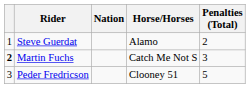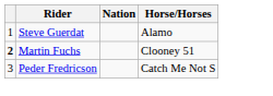 <table class="wikitable">
 <tr>
 <th></th>
 <th>Rider</th>
 <th>Nation</th>
 <th>Horse/Horses</th>
-<th>Penalties<br>(Total)</th>
 </tr>
 <tr>
 <td>1</td>
 <td><a href='#'>Steve Guerdat</a></td>
 <td></td>
 <td>Alamo</td>
-<td>2</td>
 </tr>
 <tr>
 <td><strong>2</strong></td>
 <td><a href='#'>Martin Fuchs</a></td>
 <td></td>
-<td>Catch Me Not S</td>
-<td>3</td>
+<td>Clooney 51</td>
 </tr>
 <tr>
 <td>3</td>
 <td><a href='#'>Peder Fredricson</a></td>
 <td></td>
-<td>Clooney 51</td>
-<td>5</td>
+<td>Catch Me Not S</td>
 </tr>
 </table>
